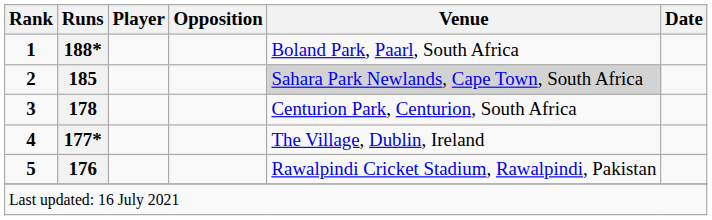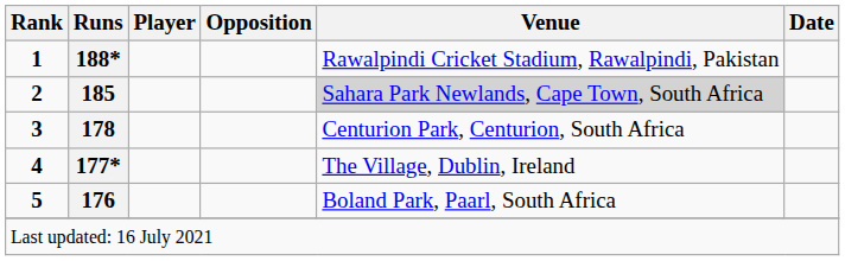 <table class="wikitable plainrowheaders sortable">
 <tr>
 <th scope=col>Rank</th>
 <th scope=col>Runs</th>
 <th scope=col>Player</th>
 <th scope=col>Opposition</th>
 <th scope=col>Venue</th>
 <th scope=col>Date</th>
 </tr>
 <tr>
 <td align=center><strong>1</strong></td>
 <th scope=row style=text-align:center;>188*</th>
 <td></td>
 <td></td>
-<td><a href='#'>Boland Park</a>, <a href='#'>Paarl</a>, South Africa</td>
+<td><a href='#'>Rawalpindi Cricket Stadium</a>, <a href='#'>Rawalpindi</a>, Pakistan</td>
 <td> </td>
 </tr>
 <tr>
 <td align=center><strong>2</strong></td>
 <th scope=row style=text-align:center;>185</th>
 <td></td>
 <td></td>
 <td style="background: lightgrey;"><a href='#'>Sahara Park Newlands</a>, <a href='#'>Cape Town</a>, South Africa</td>
 <td></td>
 </tr>
 <tr>
 <td align=center><strong>3</strong></td>
 <th scope=row style=text-align:center;>178</th>
 <td></td>
 <td></td>
 <td><a href='#'>Centurion Park</a>, <a href='#'>Centurion</a>, South Africa</td>
 <td></td>
 </tr>
 <tr>
 <td align=center><strong>4</strong></td>
 <th scope=row style=text-align:center;>177*</th>
 <td></td>
 <td></td>
 <td><a href='#'>The Village</a>, <a href='#'>Dublin</a>, Ireland</td>
 <td></td>
 </tr>
 <tr>
 <td align=center><strong>5</strong></td>
 <th scope=row style=text-align:center;>176</th>
 <td></td>
 <td></td>
-<td><a href='#'>Rawalpindi Cricket Stadium</a>, <a href='#'>Rawalpindi</a>, Pakistan</td>
+<td><a href='#'>Boland Park</a>, <a href='#'>Paarl</a>, South Africa</td>
 <td></td>
 </tr>
 <tr>
 </tr>
 <tr class=sortbottom>
 <td colspan=6><small>Last updated: 16 July 2021</small></td>
 </tr>
 </table>
